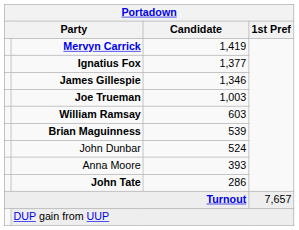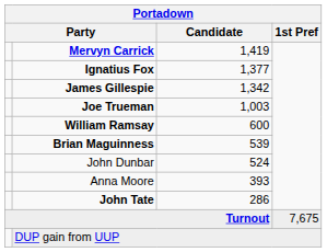 <table class="wikitable">
 <tr>
 <th colspan="4" align="center"><a href='#'>Portadown</a></th>
 </tr>
 <tr>
 <th colspan="2" align="center" width=200>Party</th>
 <th width=150>Candidate</th>
 <th width=60>1st Pref</th>
 </tr>
 <tr>
 <td></td>
 <td align="right"><strong><a href='#'>Mervyn Carrick</a></strong></td>
 <td align="right">1,419</td>
 </tr>
 <tr>
 <td></td>
 <td align="right"><strong>Ignatius Fox</strong></td>
 <td align="right">1,377</td>
 </tr>
 <tr>
 <td></td>
 <td align="right"><strong>James Gillespie</strong></td>
-<td align="right">1,346</td>
+<td align="right">1,342</td>
 </tr>
 <tr>
 <td></td>
 <td align="right"><strong>Joe Trueman</strong></td>
 <td align="right">1,003</td>
 </tr>
 <tr>
 <td></td>
 <td align="right"><strong>William Ramsay</strong></td>
-<td align="right">603</td>
+<td align="right">600</td>
 </tr>
 <tr>
 <td></td>
 <td align="right"><strong>Brian Maguinness</strong></td>
 <td align="right">539</td>
 </tr>
 <tr>
 <td></td>
 <td align="right">John Dunbar</td>
 <td align="right">524</td>
 </tr>
 <tr>
 <td></td>
 <td align="right">Anna Moore</td>
 <td align="right">393</td>
 </tr>
 <tr>
 <td></td>
 <td align="right"><strong>John Tate</strong></td>
 <td align="right">286</td>
 </tr>
 <tr bgcolor="EEEEEE">
 <td colspan=3 align="right"><strong><a href='#'>Turnout</a></strong></td>
-<td align="right">7,657</td>
+<td align="right">7,675</td>
 </tr>
 <tr>
 <td bgcolor=></td>
 <td colspan=3 bgcolor="EEEEEE"><a href='#'>DUP</a> gain from <a href='#'>UUP</a></td>
 </tr>
 </table>
